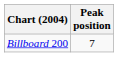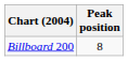 <table class="wikitable">
 <tr>
 <th>Chart (2004)</th>
 <th>Peak<br>position</th>
 </tr>
 <tr>
 <td><a href='#'><em>Billboard</em> 200</a></td>
-<td style="text-align:center;">7</td>
+<td style="text-align:center;">8</td>
 </tr>
 </table>
